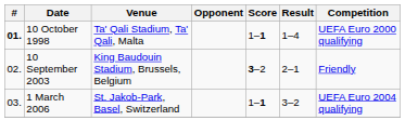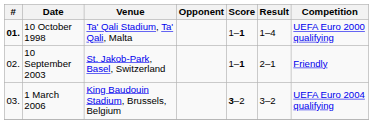 <table class="wikitable">
 <tr>
 <th>#</th>
 <th>Date</th>
 <th>Venue</th>
 <th>Opponent</th>
 <th>Score</th>
 <th>Result</th>
 <th>Competition</th>
 </tr>
 <tr>
 <td><strong>01.</strong></td>
 <td>10 October 1998</td>
 <td><a href='#'>Ta' Qali Stadium</a>, <a href='#'>Ta' Qali</a>, Malta</td>
 <td></td>
 <td>1–<strong>1</strong></td>
 <td>1–4</td>
 <td><a href='#'>UEFA Euro 2000 qualifying</a></td>
 </tr>
 <tr>
 <td>02.</td>
 <td>10 September 2003</td>
-<td><a href='#'>King Baudouin Stadium</a>, Brussels, Belgium</td>
+<td><a href='#'>St. Jakob-Park</a>, <a href='#'>Basel</a>, Switzerland</td>
 <td></td>
-<td><strong>3</strong>–2</td>
+<td>1–<strong>1</strong></td>
 <td>2–1</td>
 <td><a href='#'>Friendly</a></td>
 </tr>
 <tr>
 <td>03.</td>
 <td>1 March 2006</td>
-<td><a href='#'>St. Jakob-Park</a>, <a href='#'>Basel</a>, Switzerland</td>
+<td><a href='#'>King Baudouin Stadium</a>, Brussels, Belgium</td>
 <td></td>
-<td>1–<strong>1</strong></td>
+<td><strong>3</strong>–2</td>
 <td>3–2</td>
 <td><a href='#'>UEFA Euro 2004 qualifying</a></td>
 </tr>
 <tr>
 </tr>
 </table>
